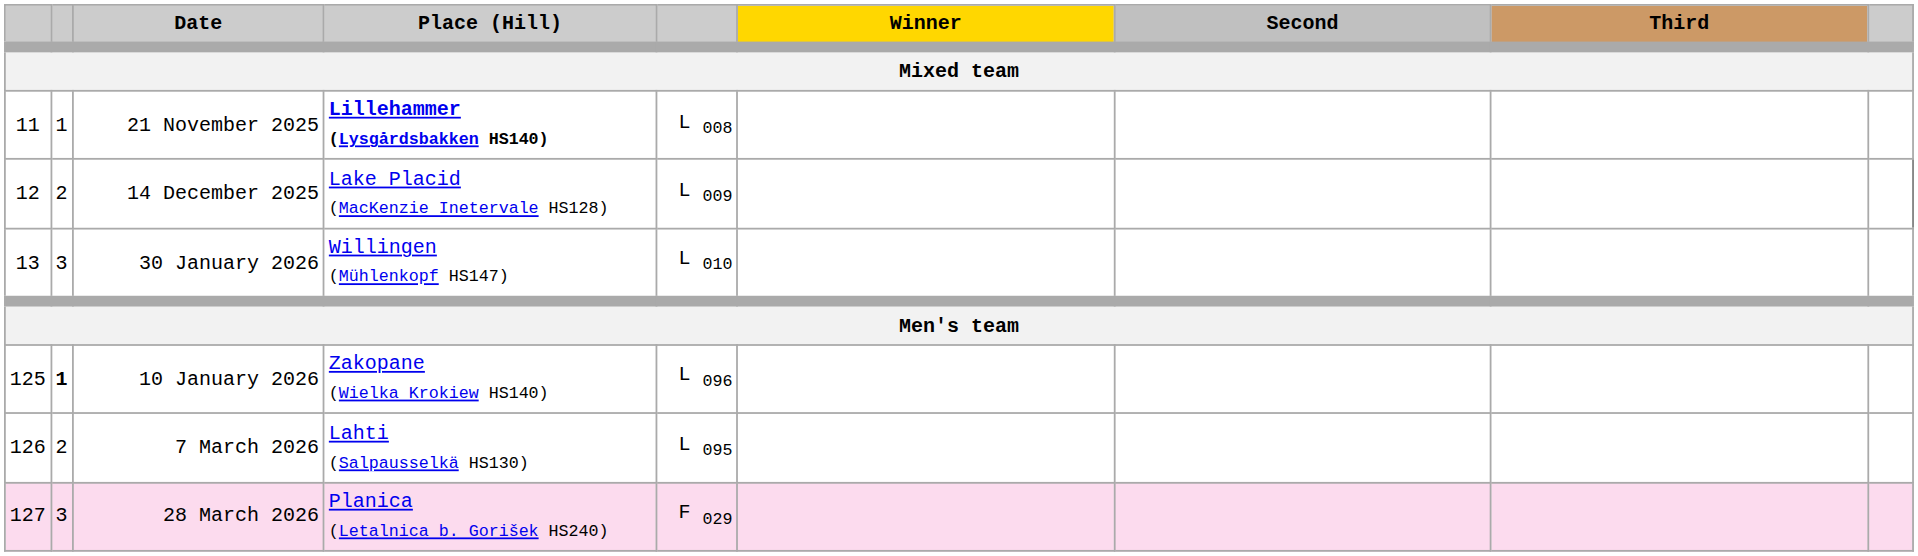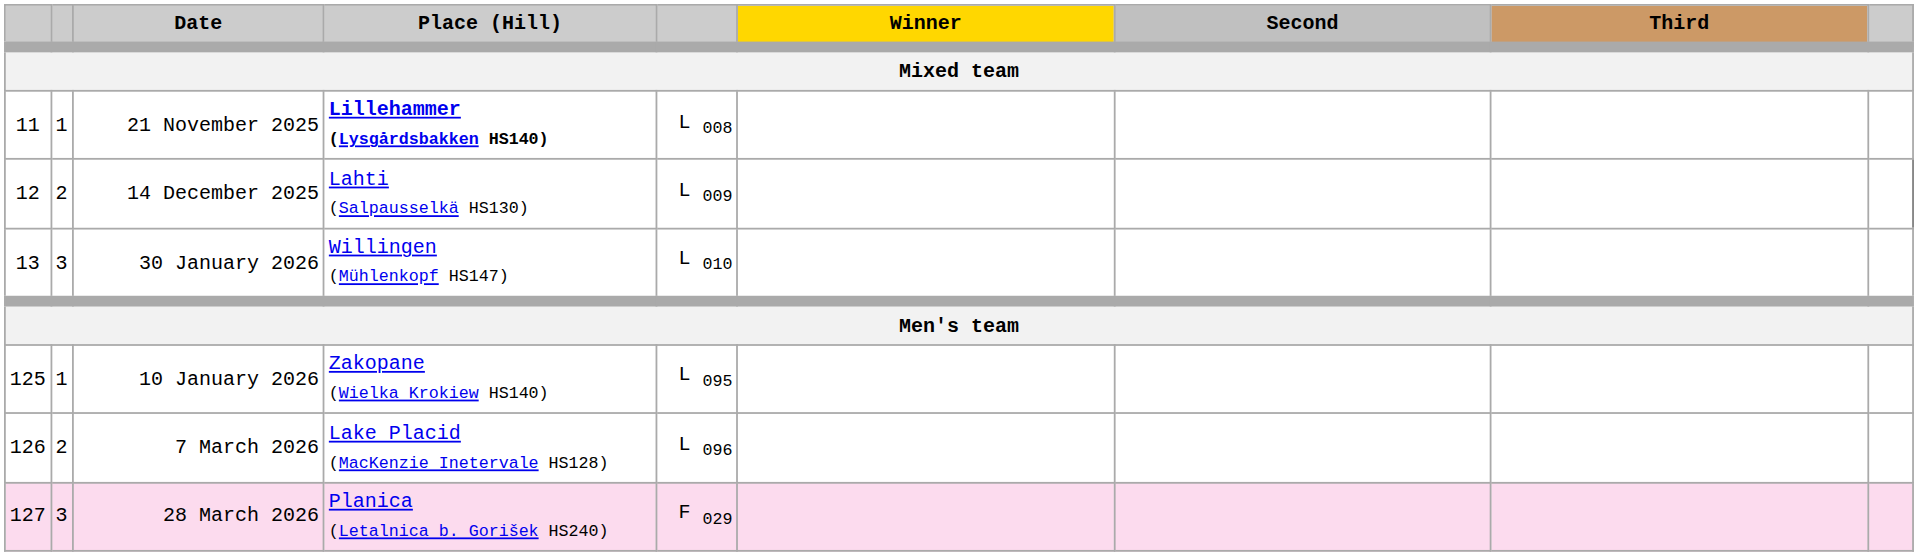 <table class="wikitable plainrowheaders" style="background:#fff; font-size:86%; line-height:16px; border:grey solid 1px; border-collapse:collapse;">
 <tr>
 <th scope="col" style="background:#ccc; width=30 px;"></th>
 <th scope="col" style="background:#ccc; width=30 px;"></th>
 <th scope="col" style="background:#ccc; width:135px;">Date</th>
 <th scope="col" style="background:#ccc; width:180px;">Place (Hill)</th>
 <th scope="col" style="background:#ccc; width:40px;"></th>
 <th scope="col" style="background:gold; width:205px;">Winner</th>
 <th scope="col" style="background:silver; width:205px;">Second</th>
 <th scope="col" style="background:#c96; width:205px;">Third</th>
 <th scope="col" style="background:#ccc; width:20px;"></th>
 </tr>
 <tr style="background:#EEEEEE;">
 <th scope="col" colspan=9 width=40px style="border-top-width:6px"><strong>Mixed team</strong></th>
 </tr>
 <tr>
 <td align="center">11</td>
 <td align="center">1</td>
 <td align="right">21 November 2025</td>
 <td><strong> <a href='#'>Lillehammer</a><br><small>(<a href='#'>Lysgårdsbakken</a> HS140)</small></strong></td>
 <td align="right">L <sub>008</sub></td>
 <td></td>
 <td></td>
 <td></td>
 <td></td>
 </tr>
 <tr>
 <td align="center">12</td>
 <td align="center">2</td>
 <td align="right">14 December 2025</td>
-<td> <a href='#'>Lake Placid</a><br><small>(<a href='#'>MacKenzie Inetervale</a> HS128)</small></td>
+<td> <a href='#'>Lahti</a><br><small>(<a href='#'>Salpausselkä</a> HS130)</small></td>
 <td align="right">L <sub>009</sub></td>
 <td></td>
 <td></td>
 <td></td>
 </tr>
 <tr>
 <td align="center">13</td>
 <td align="center">3</td>
 <td align="right">30 January 2026</td>
 <td> <a href='#'>Willingen</a><br><small>(<a href='#'>Mühlenkopf</a> HS147)</small></td>
 <td align="right">L <sub>010</sub></td>
 <td></td>
 <td></td>
 <td></td>
 <td></td>
 </tr>
 <tr style="background:#EEEEEE;">
 <th scope="col" colspan=9 width=40px style="border-top-width:6px"><strong>Men's team</strong></th>
 </tr>
 <tr>
 <td align="center">125</td>
-<td align="center"><strong>1</strong></td>
+<td align="center">1</td>
 <td align="right">10 January 2026</td>
 <td> <a href='#'>Zakopane</a><br><small>(<a href='#'>Wielka Krokiew</a> HS140)</small></td>
-<td align="right">L <sub>096</sub></td>
+<td align="right">L <sub>095</sub></td>
 <td></td>
 <td></td>
 <td></td>
 <td></td>
 </tr>
 <tr>
 <td align="center">126</td>
 <td align="center">2</td>
 <td align="right">7 March 2026</td>
-<td> <a href='#'>Lahti</a><br><small>(<a href='#'>Salpausselkä</a> HS130)</small></td>
-<td align="right">L <sub>095</sub></td>
+<td> <a href='#'>Lake Placid</a><br><small>(<a href='#'>MacKenzie Inetervale</a> HS128)</small></td>
+<td align="right">L <sub>096</sub></td>
 <td></td>
 <td></td>
 <td></td>
 <td></td>
 </tr>
 <tr bgcolor="#fcdbee">
 <td align="center">127</td>
 <td align="center">3</td>
 <td align="right">28 March 2026</td>
 <td> <a href='#'>Planica</a><br><small>(<a href='#'>Letalnica b. Gorišek</a> HS240)</small></td>
 <td align="right">F <sub>029</sub></td>
 <td></td>
 <td></td>
 <td></td>
 <td></td>
 </tr>
 </table>
